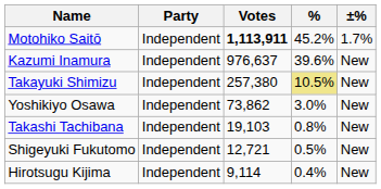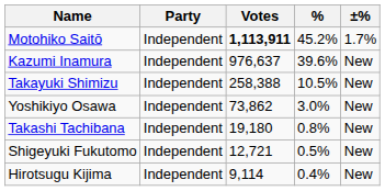 <table class="wikitable">
 <tr>
 <th>Name</th>
 <th>Party</th>
 <th>Votes</th>
 <th>%</th>
 <th>±%</th>
 </tr>
 <tr>
 <td><a href='#'>Motohiko Saitō</a></td>
 <td>Independent</td>
 <td><strong>1,113,911</strong></td>
 <td>45.2%</td>
 <td>1.7%</td>
 </tr>
 <tr>
 <td><a href='#'>Kazumi Inamura</a></td>
 <td>Independent</td>
 <td>976,637</td>
 <td>39.6%</td>
 <td>New</td>
 </tr>
 <tr>
 <td><a href='#'>Takayuki Shimizu</a></td>
 <td>Independent</td>
-<td>257,380</td>
-<td style="background: khaki;">10.5%</td>
+<td>258,388</td>
+<td>10.5%</td>
 <td>New</td>
 </tr>
 <tr>
 <td>Yoshikiyo Osawa</td>
 <td>Independent</td>
 <td>73,862</td>
 <td>3.0%</td>
 <td>New</td>
 </tr>
 <tr>
 <td><a href='#'>Takashi Tachibana</a></td>
 <td>Independent</td>
-<td>19,103</td>
+<td>19,180</td>
 <td>0.8%</td>
 <td>New</td>
 </tr>
 <tr>
 <td>Shigeyuki Fukutomo</td>
 <td>Independent</td>
 <td>12,721</td>
 <td>0.5%</td>
 <td>New</td>
 </tr>
 <tr>
 <td>Hirotsugu Kijima</td>
 <td>Independent</td>
 <td>9,114</td>
 <td>0.4%</td>
 <td>New</td>
 </tr>
 </table>
